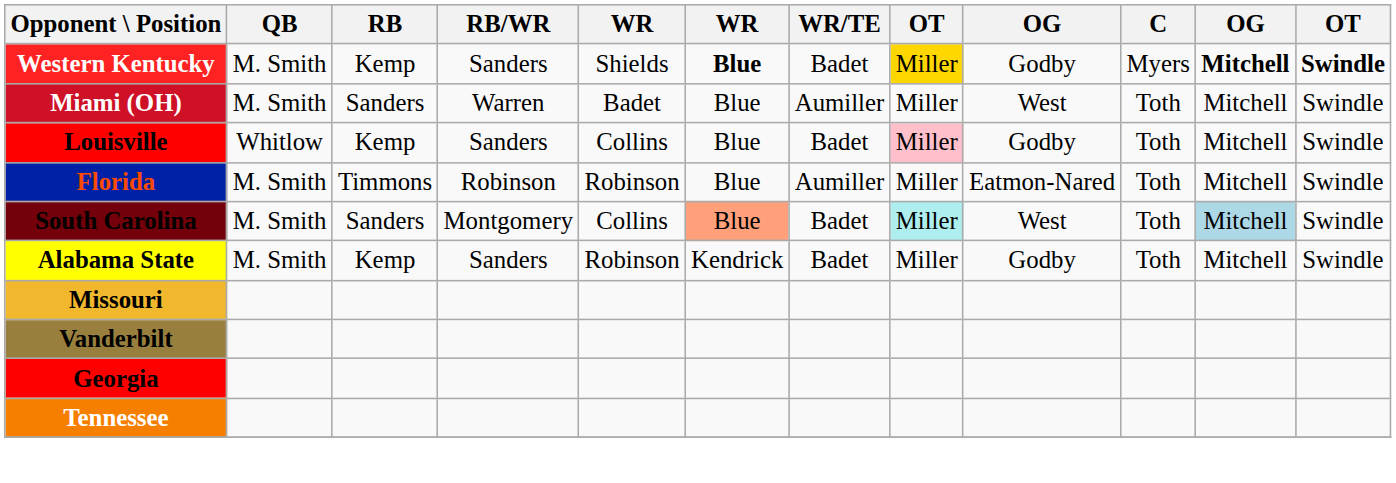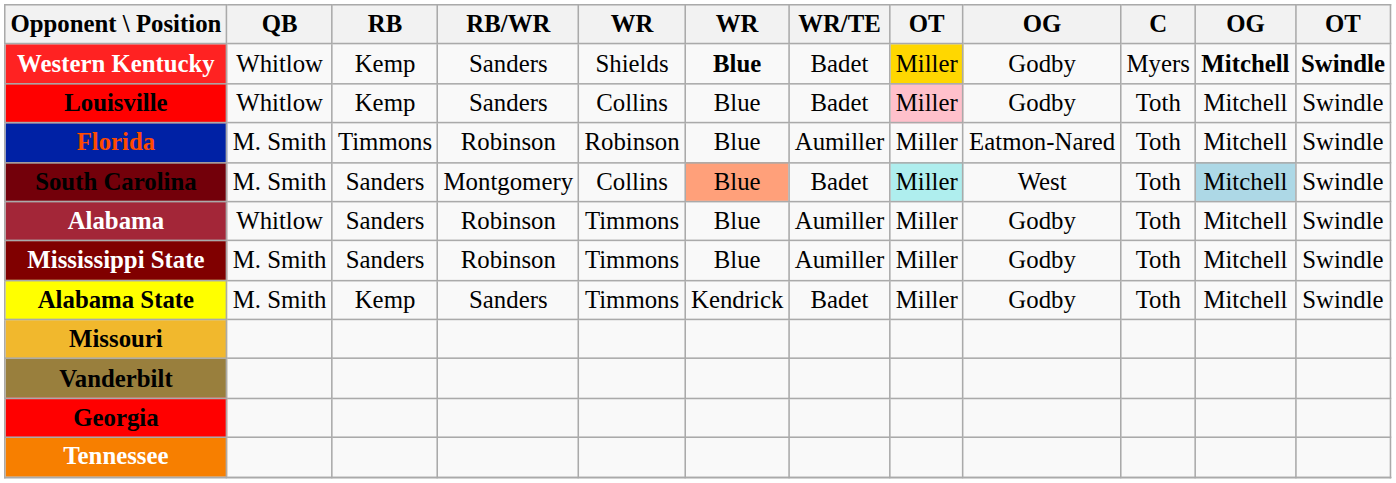 <table class="wikitable" style="text-align: center;">
 <tr>
 <th>Opponent \ Position</th>
 <th>QB</th>
 <th>RB</th>
 <th>RB/WR</th>
 <th>WR</th>
 <th>WR</th>
 <th>WR/TE</th>
 <th>OT</th>
 <th>OG</th>
 <th>C</th>
 <th>OG</th>
 <th>OT</th>
 </tr>
 <tr>
 <th style="background:#FF2222;color:white;">Western Kentucky</th>
-<td>M. Smith</td>
+<td>Whitlow</td>
 <td>Kemp</td>
 <td>Sanders</td>
 <td>Shields</td>
 <td><strong>Blue</strong></td>
 <td>Badet</td>
 <td style="background: gold;">Miller</td>
 <td>Godby</td>
 <td>Myers</td>
 <td><strong>Mitchell</strong></td>
 <td><strong>Swindle</strong></td>
-</tr>
-<tr>
-<th style="background:#CE1126;color:#FFFFFF;">Miami (OH)</th>
-<td>M. Smith</td>
-<td>Sanders</td>
-<td>Warren</td>
-<td>Badet</td>
-<td>Blue</td>
-<td>Aumiller</td>
-<td>Miller</td>
-<td>West</td>
-<td>Toth</td>
-<td>Mitchell</td>
-<td>Swindle</td>
 </tr>
 <tr>
 <th style="background:#FF0000;color:#000000;">Louisville</th>
 <td>Whitlow</td>
 <td>Kemp</td>
 <td>Sanders</td>
 <td>Collins</td>
 <td>Blue</td>
 <td>Badet</td>
 <td style="background: pink;">Miller</td>
 <td>Godby</td>
 <td>Toth</td>
 <td>Mitchell</td>
 <td>Swindle</td>
 </tr>
 <tr>
 <th style="background:#0021A5;color:#FF4A00;">Florida</th>
 <td>M. Smith</td>
 <td>Timmons</td>
 <td>Robinson</td>
 <td>Robinson</td>
 <td>Blue</td>
 <td>Aumiller</td>
 <td>Miller</td>
 <td>Eatmon-Nared</td>
 <td>Toth</td>
 <td>Mitchell</td>
 <td>Swindle</td>
 </tr>
 <tr>
 <th style="background:#73000A;color:#000000;">South Carolina</th>
 <td>M. Smith</td>
 <td>Sanders</td>
 <td>Montgomery</td>
 <td>Collins</td>
 <td style="background: lightsalmon;">Blue</td>
 <td>Badet</td>
 <td style="background: paleturquoise;">Miller</td>
 <td>West</td>
 <td>Toth</td>
 <td style="background: lightblue;">Mitchell</td>
 <td>Swindle</td>
 </tr>
 <tr>
+<th style="background:#A32638;color:#FFFFFF;">Alabama</th>
+<td>Whitlow</td>
+<td>Sanders</td>
+<td>Robinson</td>
+<td>Timmons</td>
+<td>Blue</td>
+<td>Aumiller</td>
+<td>Miller</td>
+<td>Godby</td>
+<td>Toth</td>
+<td>Mitchell</td>
+<td>Swindle</td>
+</tr>
+<tr>
+<th style="background:#800000;color:white;">Mississippi State</th>
+<td>M. Smith</td>
+<td>Sanders</td>
+<td>Robinson</td>
+<td>Timmons</td>
+<td>Blue</td>
+<td>Aumiller</td>
+<td>Miller</td>
+<td>Godby</td>
+<td>Toth</td>
+<td>Mitchell</td>
+<td>Swindle</td>
+</tr>
+<tr>
 <th style="background:#FFFF00;color:#000000;">Alabama State</th>
 <td>M. Smith</td>
 <td>Kemp</td>
 <td>Sanders</td>
-<td>Robinson</td>
+<td>Timmons</td>
 <td>Kendrick</td>
 <td>Badet</td>
 <td>Miller</td>
 <td>Godby</td>
 <td>Toth</td>
 <td>Mitchell</td>
 <td>Swindle</td>
 </tr>
 <tr>
 <th style="background:#F1B82D;color:black;">Missouri</th>
 <td></td>
 <td></td>
 <td></td>
 <td></td>
 <td></td>
 <td></td>
 <td></td>
 <td></td>
 <td></td>
 <td></td>
 <td></td>
 </tr>
 <tr>
 <th style="background:#997F3D;color:black;">Vanderbilt</th>
 <td></td>
 <td></td>
 <td></td>
 <td></td>
 <td></td>
 <td></td>
 <td></td>
 <td></td>
 <td></td>
 <td></td>
 <td></td>
 </tr>
 <tr>
 <th style="background:#FF0000;color:black;">Georgia</th>
 <td></td>
 <td></td>
 <td></td>
 <td></td>
 <td></td>
 <td></td>
 <td></td>
 <td></td>
 <td></td>
 <td></td>
 <td></td>
 </tr>
 <tr>
 <th style="background:#F77F00;color:white;">Tennessee</th>
 <td></td>
 <td></td>
 <td></td>
 <td></td>
 <td></td>
 <td></td>
 <td></td>
 <td></td>
 <td></td>
 <td></td>
 <td></td>
 </tr>
 <tr>
 </tr>
 </table>
